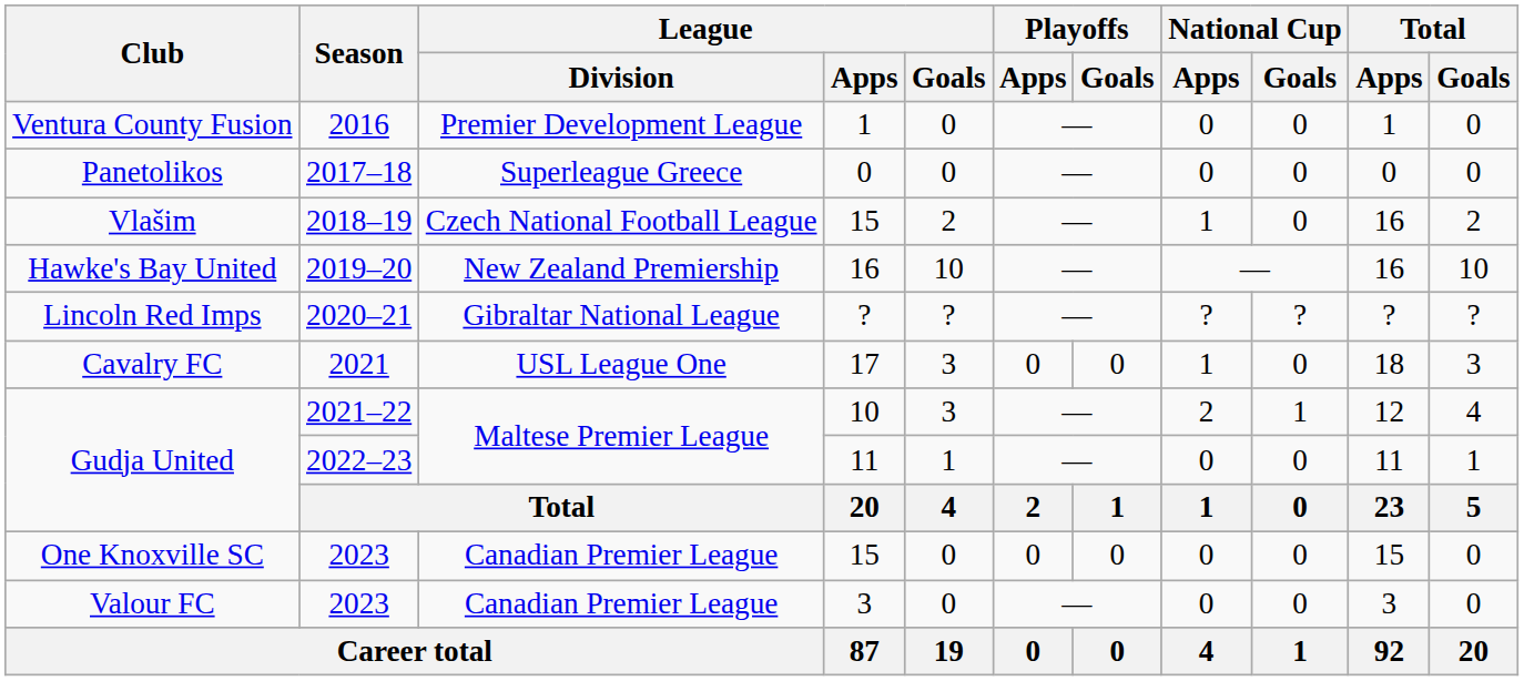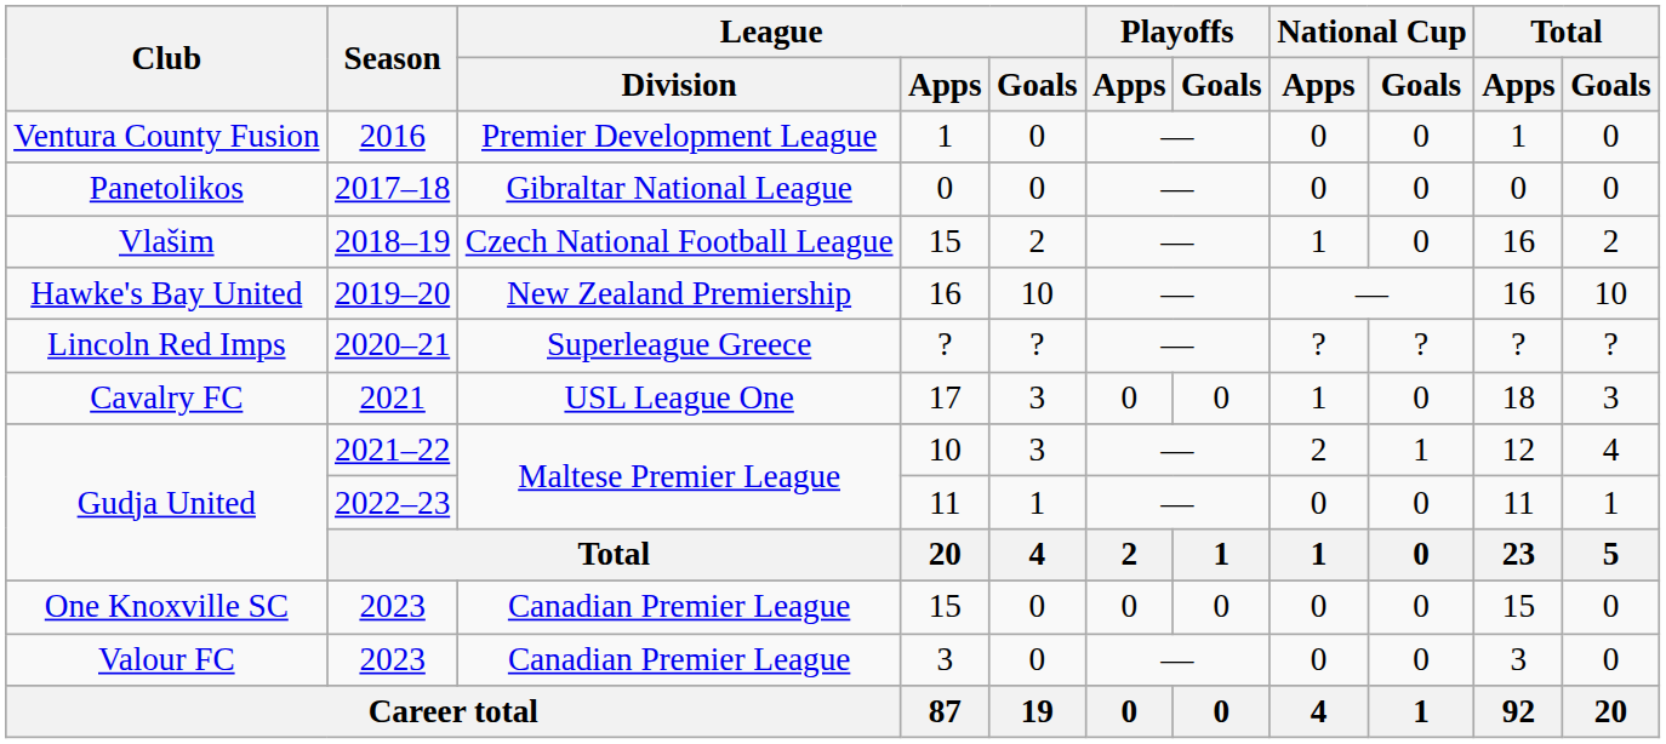 <table class="wikitable" style="text-align:center">
 <tr>
 <th rowspan="2">Club</th>
 <th rowspan="2">Season</th>
 <th colspan="3">League</th>
 <th colspan="2">Playoffs</th>
 <th colspan="2">National Cup</th>
 <th colspan="2">Total</th>
 </tr>
 <tr>
 <th>Division</th>
 <th>Apps</th>
 <th>Goals</th>
 <th>Apps</th>
 <th>Goals</th>
 <th>Apps</th>
 <th>Goals</th>
 <th>Apps</th>
 <th>Goals</th>
 </tr>
 <tr>
 <td><a href='#'>Ventura County Fusion</a></td>
 <td><a href='#'>2016</a></td>
 <td><a href='#'>Premier Development League</a></td>
 <td>1</td>
 <td>0</td>
 <td colspan="2">—</td>
 <td>0</td>
 <td>0</td>
 <td>1</td>
 <td>0</td>
 </tr>
 <tr>
 <td><a href='#'>Panetolikos</a></td>
 <td><a href='#'>2017–18</a></td>
-<td><a href='#'>Superleague Greece</a></td>
+<td><a href='#'>Gibraltar National League</a></td>
 <td>0</td>
 <td>0</td>
 <td colspan="2">—</td>
 <td>0</td>
 <td>0</td>
 <td>0</td>
 <td>0</td>
 </tr>
 <tr>
 <td><a href='#'>Vlašim</a></td>
 <td><a href='#'>2018–19</a></td>
 <td><a href='#'>Czech National Football League</a></td>
 <td>15</td>
 <td>2</td>
 <td colspan="2">—</td>
 <td>1</td>
 <td>0</td>
 <td>16</td>
 <td>2</td>
 </tr>
 <tr>
 <td><a href='#'>Hawke's Bay United</a></td>
 <td><a href='#'>2019–20</a></td>
 <td><a href='#'>New Zealand Premiership</a></td>
 <td>16</td>
 <td>10</td>
 <td colspan="2">—</td>
 <td colspan="2">—</td>
 <td>16</td>
 <td>10</td>
 </tr>
 <tr>
 <td><a href='#'>Lincoln Red Imps</a></td>
 <td><a href='#'>2020–21</a></td>
-<td><a href='#'>Gibraltar National League</a></td>
+<td><a href='#'>Superleague Greece</a></td>
 <td>?</td>
 <td>?</td>
 <td colspan="2">—</td>
 <td>?</td>
 <td>?</td>
 <td>?</td>
 <td>?</td>
 </tr>
 <tr>
 <td><a href='#'>Cavalry FC</a></td>
 <td><a href='#'>2021</a></td>
 <td><a href='#'>USL League One</a></td>
 <td>17</td>
 <td>3</td>
 <td>0</td>
 <td>0</td>
 <td>1</td>
 <td>0</td>
 <td>18</td>
 <td>3</td>
 </tr>
 <tr>
 <td rowspan="3"><a href='#'>Gudja United</a></td>
 <td><a href='#'>2021–22</a></td>
 <td rowspan=2><a href='#'>Maltese Premier League</a></td>
 <td>10</td>
 <td>3</td>
 <td colspan="2">—</td>
 <td>2</td>
 <td>1</td>
 <td>12</td>
 <td>4</td>
 </tr>
 <tr>
 <td><a href='#'>2022–23</a></td>
 <td>11</td>
 <td>1</td>
 <td colspan="2">—</td>
 <td>0</td>
 <td>0</td>
 <td>11</td>
 <td>1</td>
 </tr>
 <tr>
 <th colspan="2">Total</th>
 <th>20</th>
 <th>4</th>
 <th>2</th>
 <th>1</th>
 <th>1</th>
 <th>0</th>
 <th>23</th>
 <th>5</th>
 </tr>
 <tr>
 <td><a href='#'>One Knoxville SC</a></td>
 <td><a href='#'>2023</a></td>
 <td><a href='#'>Canadian Premier League</a></td>
 <td>15</td>
 <td>0</td>
 <td>0</td>
 <td>0</td>
 <td>0</td>
 <td>0</td>
 <td>15</td>
 <td>0</td>
 </tr>
 <tr>
 <td><a href='#'>Valour FC</a></td>
 <td><a href='#'>2023</a></td>
 <td><a href='#'>Canadian Premier League</a></td>
 <td>3</td>
 <td>0</td>
 <td colspan="2">—</td>
 <td>0</td>
 <td>0</td>
 <td>3</td>
 <td>0</td>
 </tr>
 <tr>
 <th colspan="3">Career total</th>
 <th>87</th>
 <th>19</th>
 <th>0</th>
 <th>0</th>
 <th>4</th>
 <th>1</th>
 <th>92</th>
 <th>20</th>
 </tr>
 </table>
